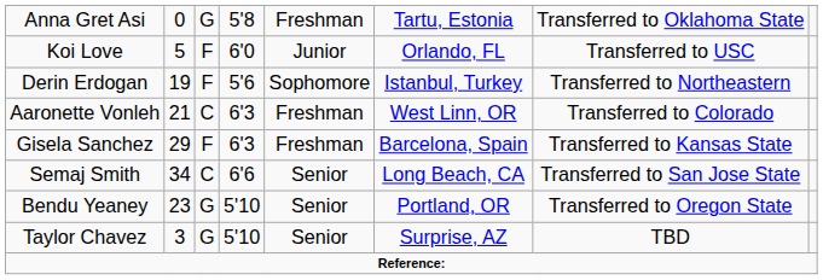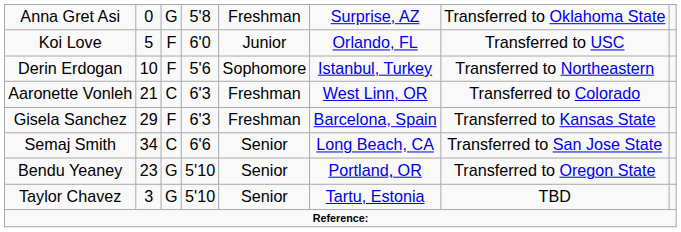 <table class="wikitable sortable sortable" style="text-align: center">
 <tr align=center>
 </tr>
 <tr>
 <td>Anna Gret Asi</td>
 <td>0</td>
 <td>G</td>
 <td>5'8</td>
 <td>Freshman</td>
-<td><a href='#'>Tartu, Estonia</a></td>
+<td><a href='#'>Surprise, AZ</a></td>
 <td>Transferred to <a href='#'>Oklahoma State</a></td>
 <td></td>
 </tr>
 <tr>
 <td>Koi Love</td>
 <td>5</td>
 <td>F</td>
 <td>6'0</td>
 <td>Junior</td>
 <td><a href='#'>Orlando, FL</a></td>
 <td>Transferred to <a href='#'>USC</a></td>
 <td></td>
 </tr>
 <tr>
 <td>Derin Erdogan</td>
-<td>19</td>
+<td>10</td>
 <td>F</td>
 <td>5'6</td>
 <td>Sophomore</td>
 <td><a href='#'>Istanbul, Turkey</a></td>
 <td>Transferred to <a href='#'>Northeastern</a></td>
 <td></td>
 </tr>
 <tr>
 <td>Aaronette Vonleh</td>
 <td>21</td>
 <td>C</td>
 <td>6'3</td>
 <td>Freshman</td>
 <td><a href='#'>West Linn, OR</a></td>
 <td>Transferred to <a href='#'>Colorado</a></td>
 <td></td>
 </tr>
 <tr>
 <td>Gisela Sanchez</td>
 <td>29</td>
 <td>F</td>
 <td>6'3</td>
 <td>Freshman</td>
 <td><a href='#'>Barcelona, Spain</a></td>
 <td>Transferred to <a href='#'>Kansas State</a></td>
 <td></td>
 </tr>
 <tr>
 <td>Semaj Smith</td>
 <td>34</td>
 <td>C</td>
 <td>6'6</td>
 <td>Senior</td>
 <td><a href='#'>Long Beach, CA</a></td>
 <td>Transferred to <a href='#'>San Jose State</a></td>
 <td></td>
 </tr>
 <tr>
 <td>Bendu Yeaney</td>
 <td>23</td>
 <td>G</td>
 <td>5'10</td>
 <td>Senior</td>
 <td><a href='#'>Portland, OR</a></td>
 <td>Transferred to <a href='#'>Oregon State</a></td>
 <td></td>
 </tr>
 <tr>
 <td>Taylor Chavez</td>
 <td>3</td>
 <td>G</td>
 <td>5'10</td>
 <td>Senior</td>
-<td><a href='#'>Surprise, AZ</a></td>
+<td><a href='#'>Tartu, Estonia</a></td>
 <td>TBD</td>
 <td></td>
 </tr>
 <tr>
 <td colspan="9" style="font-size:8pt; text-align:center;"><strong>Reference:</strong></td>
 </tr>
 </table>
